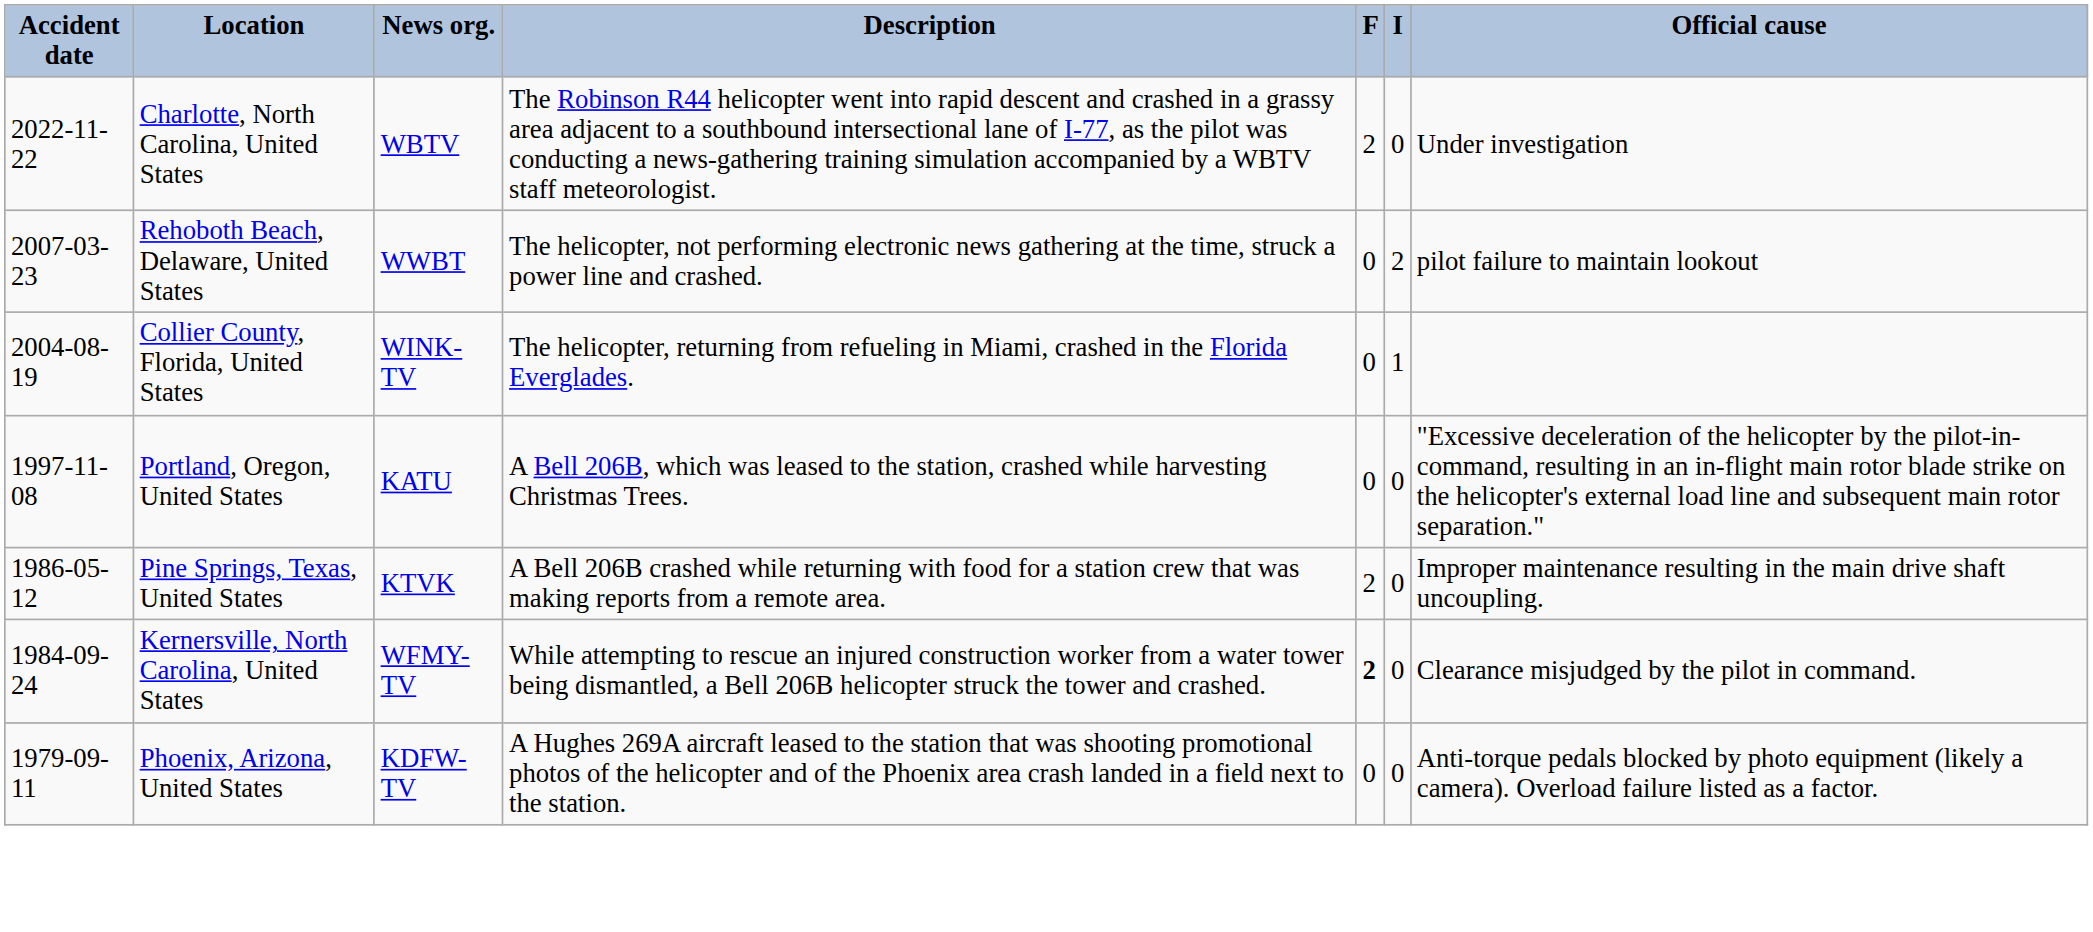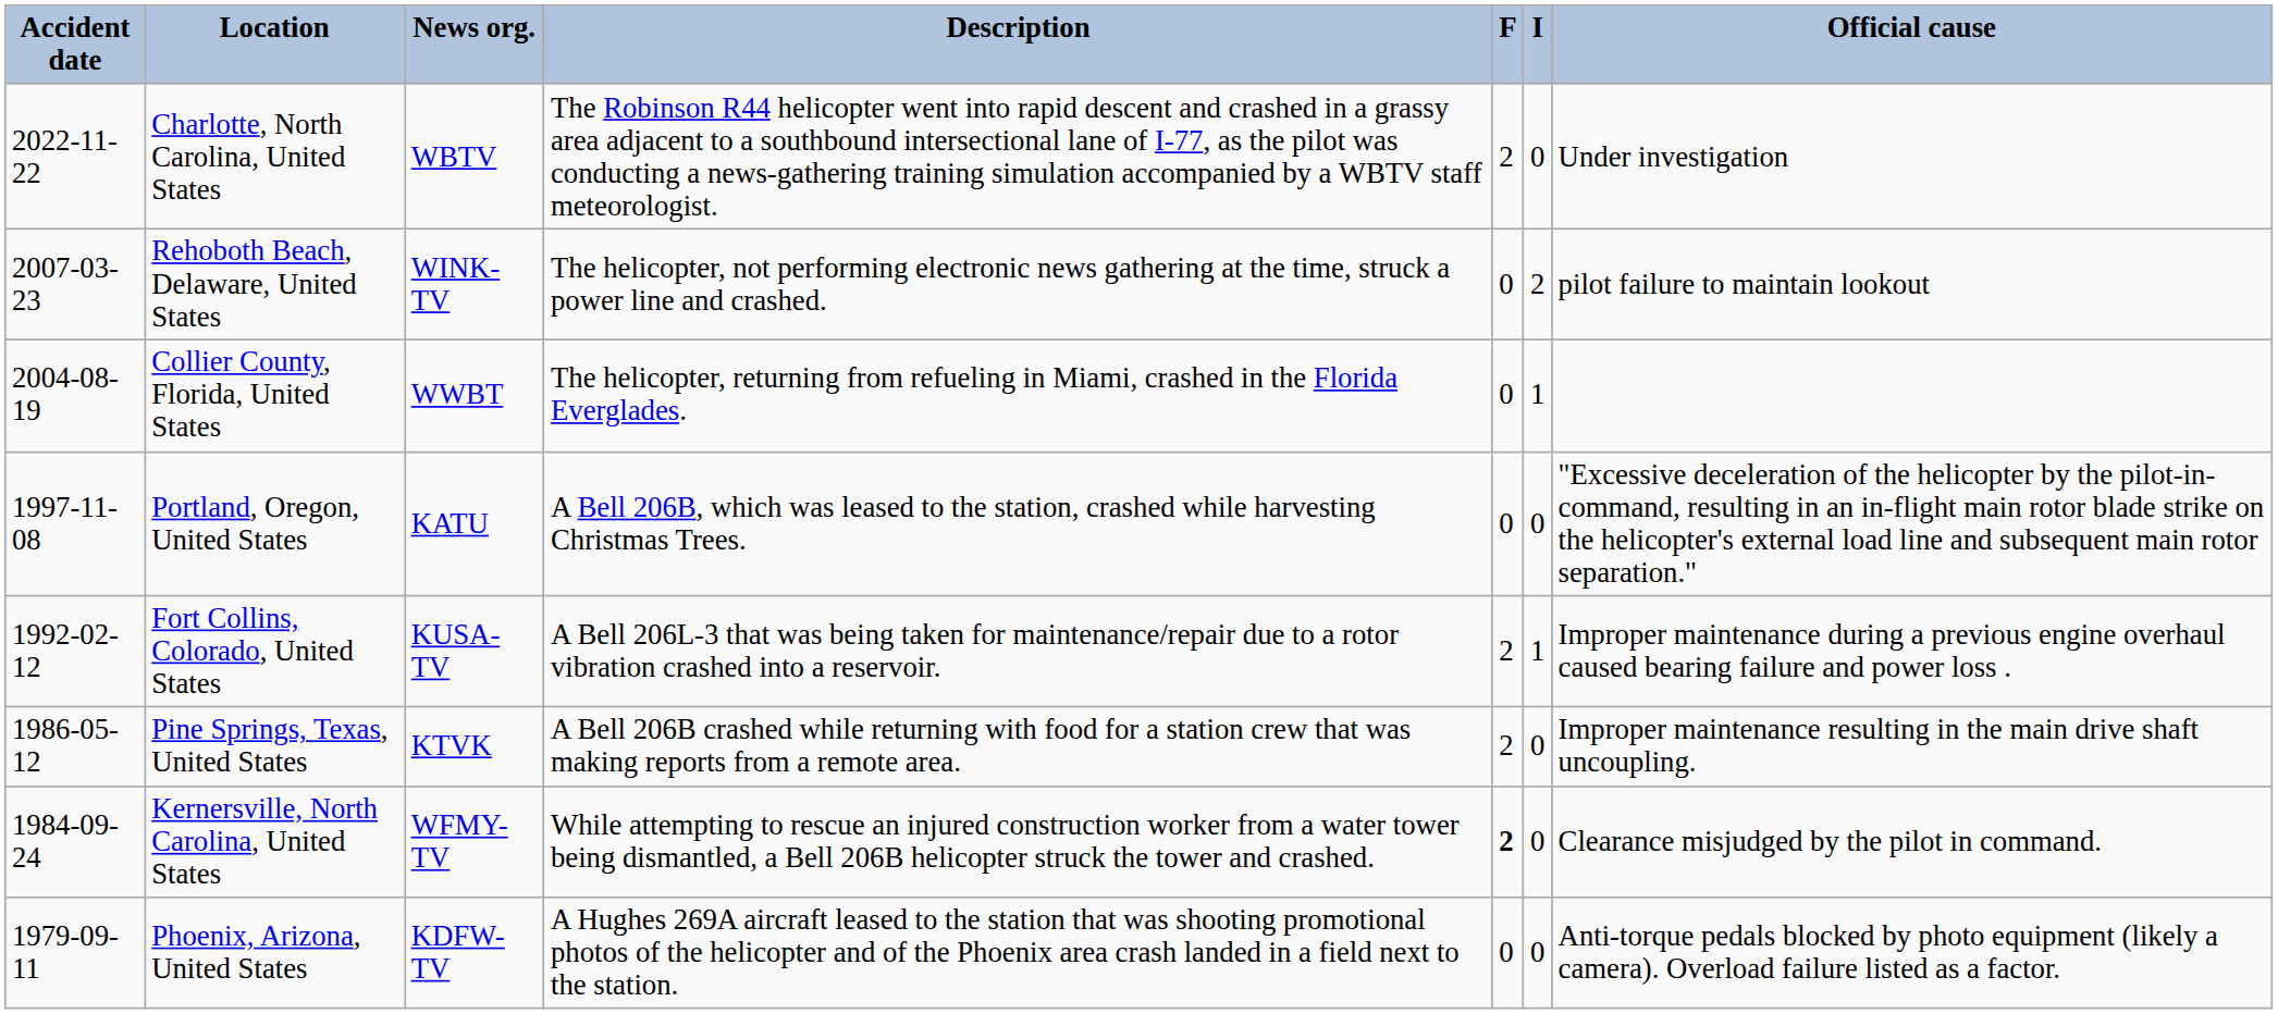 <table class="sortable wikitable" style="border:1px #aaa solid;">
 <tr style="vertical-align:top; text-align:left; width:6em;">
 <th style="background:#B0C4DE;">Accident date</th>
 <th style="background:#B0C4DE;">Location</th>
 <th style="background:#B0C4DE;">News org.</th>
 <th style="background:#B0C4DE;">Description</th>
 <th style="background:#B0C4DE;">F</th>
 <th style="background:#B0C4DE;">I</th>
 <th style="background:#B0C4DE;">Official cause</th>
 </tr>
 <tr>
 <td>2022-11-22</td>
 <td><a href='#'>Charlotte</a>, North Carolina, United States</td>
 <td><a href='#'>WBTV</a></td>
 <td>The <a href='#'>Robinson R44</a> helicopter went into rapid descent and crashed in a grassy area adjacent to a southbound intersectional lane of <a href='#'>I-77</a>, as the pilot was conducting a news-gathering training simulation accompanied by a WBTV staff meteorologist.</td>
 <td>2</td>
 <td>0</td>
 <td>Under investigation</td>
 </tr>
 <tr>
 <td>2007-03-23</td>
 <td><a href='#'>Rehoboth Beach</a>, Delaware, United States</td>
-<td><a href='#'>WWBT</a></td>
+<td><a href='#'>WINK-TV</a></td>
 <td>The helicopter, not performing electronic news gathering at the time, struck a power line and crashed.</td>
 <td>0</td>
 <td>2</td>
 <td>pilot failure to maintain lookout</td>
 </tr>
 <tr>
 <td>2004-08-19</td>
 <td><a href='#'>Collier County</a>, Florida, United States</td>
-<td><a href='#'>WINK-TV</a></td>
+<td><a href='#'>WWBT</a></td>
 <td>The helicopter, returning from refueling in Miami, crashed in the <a href='#'>Florida Everglades</a>.</td>
 <td>0</td>
 <td>1</td>
 <td></td>
 </tr>
 <tr>
 <td>1997-11-08</td>
 <td><a href='#'>Portland</a>, Oregon, United States</td>
 <td><a href='#'>KATU</a></td>
 <td>A <a href='#'>Bell 206B</a>, which was leased to the station, crashed while harvesting Christmas Trees.</td>
 <td>0</td>
 <td>0</td>
 <td>"Excessive deceleration of the helicopter by the pilot-in-command, resulting in an in-flight main rotor blade strike on the helicopter's external load line and subsequent main rotor separation."</td>
+</tr>
+<tr>
+<td>1992-02-12</td>
+<td><a href='#'>Fort Collins, Colorado</a>, United States</td>
+<td><a href='#'>KUSA-TV</a></td>
+<td>A Bell 206L-3 that was being taken for maintenance/repair due to a rotor vibration crashed into a reservoir.</td>
+<td>2</td>
+<td>1</td>
+<td>Improper maintenance during a previous engine overhaul caused bearing failure and power loss .</td>
 </tr>
 <tr>
 <td>1986-05-12</td>
 <td><a href='#'>Pine Springs, Texas</a>, United States</td>
 <td><a href='#'>KTVK</a></td>
 <td>A Bell 206B crashed while returning with food for a station crew that was making reports from a remote area.</td>
 <td>2</td>
 <td>0</td>
 <td>Improper maintenance resulting in the main drive shaft uncoupling.</td>
 </tr>
 <tr>
 <td>1984-09-24</td>
 <td><a href='#'>Kernersville, North Carolina</a>, United States</td>
 <td><a href='#'>WFMY-TV</a></td>
 <td>While attempting to rescue an injured construction worker from a water tower being dismantled, a Bell 206B helicopter struck the tower and crashed.</td>
 <td><strong>2</strong></td>
 <td>0</td>
 <td>Clearance misjudged by the pilot in command.</td>
 </tr>
 <tr>
 <td>1979-09-11</td>
 <td><a href='#'>Phoenix, Arizona</a>, United States</td>
 <td><a href='#'>KDFW-TV</a></td>
 <td>A Hughes 269A aircraft leased to the station that was shooting promotional photos of the helicopter and of the Phoenix area crash landed in a field next to the station.</td>
 <td>0</td>
 <td>0</td>
 <td>Anti-torque pedals blocked by photo equipment (likely a camera). Overload failure listed as a factor.</td>
 </tr>
 </table>
